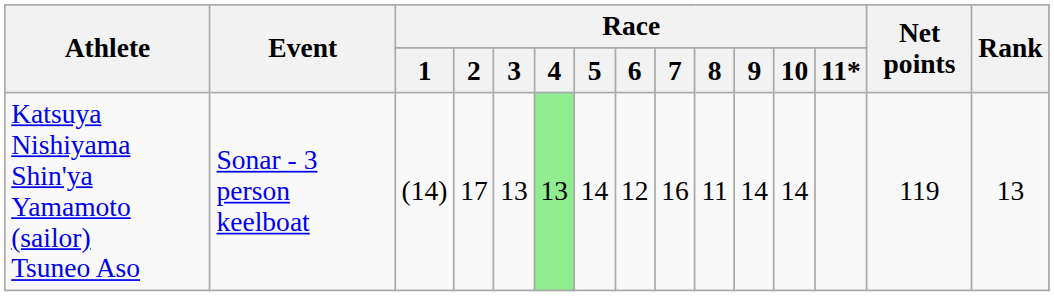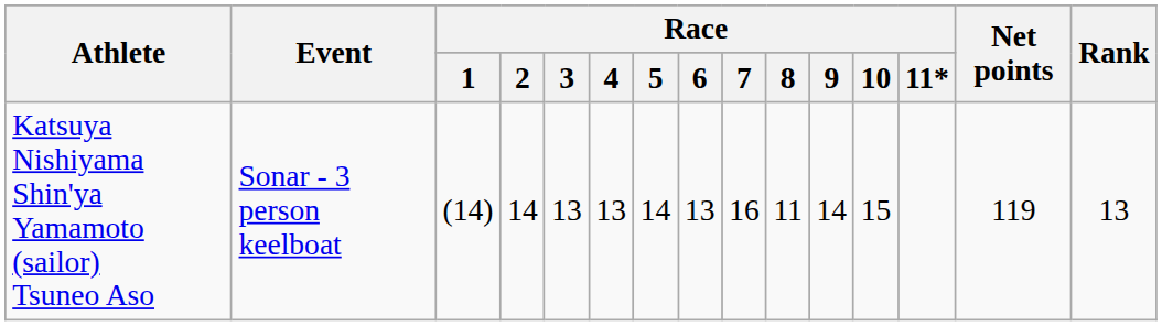 <table class=wikitable>
 <tr>
 <th rowspan="2">Athlete</th>
 <th rowspan="2">Event</th>
 <th colspan="11">Race</th>
 <th rowspan="2">Net points</th>
 <th rowspan="2">Rank</th>
 </tr>
 <tr>
 <th width="15">1</th>
 <th width="15">2</th>
 <th width="15">3</th>
 <th width="15">4</th>
 <th width="15">5</th>
 <th width="15">6</th>
 <th width="15">7</th>
 <th width="15">8</th>
 <th width="15">9</th>
 <th width="15">10</th>
 <th width="15">11*</th>
 </tr>
 <tr align=center>
 <td align=left><a href='#'>Katsuya Nishiyama</a><br> <a href='#'>Shin'ya Yamamoto (sailor)</a><br> <a href='#'>Tsuneo Aso</a></td>
 <td align=left><a href='#'>Sonar - 3 person keelboat</a></td>
 <td>(14)</td>
-<td>17</td>
+<td>14</td>
 <td>13</td>
-<td style="background: lightgreen;">13</td>
+<td>13</td>
 <td>14</td>
-<td>12</td>
+<td>13</td>
 <td>16</td>
 <td>11</td>
 <td>14</td>
-<td>14</td>
+<td>15</td>
 <td></td>
 <td>119</td>
 <td>13</td>
 </tr>
 </table>
